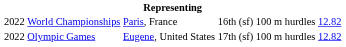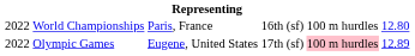 <table>
 <tr>
 <th colspan="6">Representing </th>
 </tr>
 <tr>
 <td>2022</td>
 <td><a href='#'>World Championships</a></td>
 <td><a href='#'>Paris</a>, France</td>
 <td>16th (sf)</td>
 <td>100 m hurdles</td>
-<td><a href='#'>12.82</a></td>
+<td><a href='#'>12.80</a></td>
 </tr>
 <tr>
 <td>2022</td>
 <td><a href='#'>Olympic Games</a></td>
 <td><a href='#'>Eugene</a>, United States</td>
 <td>17th (sf)</td>
-<td>100 m hurdles</td>
-<td><a href='#'>12.82</a></td>
+<td style="background: pink;">100 m hurdles</td>
+<td><a href='#'>12.89</a></td>
 </tr>
 </table>
